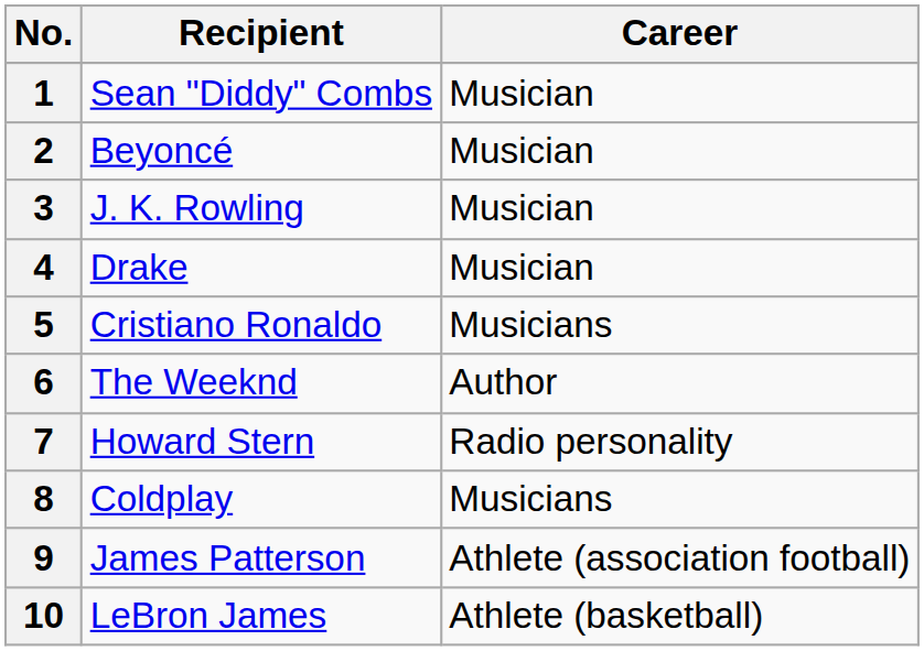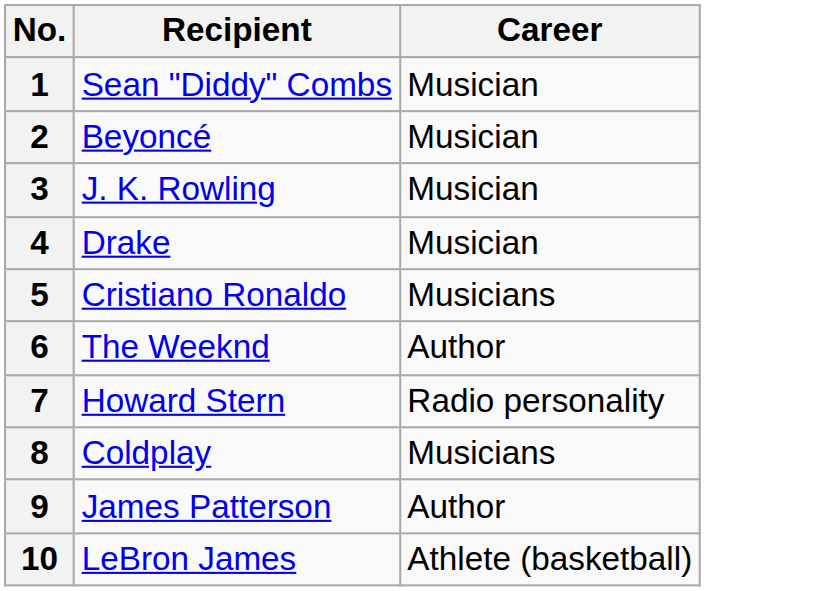 <table class="wikitable plainrowheaders">
 <tr>
 <th scope="col">No.</th>
 <th scope="col">Recipient</th>
 <th scope="col">Career</th>
 </tr>
 <tr>
 </tr>
 <tr>
 <th scope="row">1</th>
 <td> <a href='#'>Sean "Diddy" Combs</a></td>
 <td>Musician</td>
 </tr>
 <tr>
 <th scope="row">2</th>
 <td> <a href='#'>Beyoncé</a></td>
 <td>Musician</td>
 </tr>
 <tr>
 <th scope="row">3</th>
 <td> <a href='#'>J. K. Rowling</a></td>
 <td>Musician</td>
 </tr>
 <tr>
 <th scope="row">4</th>
 <td> <a href='#'>Drake</a></td>
 <td>Musician</td>
 </tr>
 <tr>
 <th scope="row">5</th>
 <td> <a href='#'>Cristiano Ronaldo</a></td>
 <td>Musicians</td>
 </tr>
 <tr>
 <th scope="row">6</th>
 <td> <a href='#'>The Weeknd</a></td>
 <td>Author</td>
 </tr>
 <tr>
 <th scope="row">7</th>
 <td> <a href='#'>Howard Stern</a></td>
 <td>Radio personality</td>
 </tr>
 <tr>
 <th scope="row">8</th>
 <td> <a href='#'>Coldplay</a></td>
 <td>Musicians</td>
 </tr>
 <tr>
 <th scope="row">9</th>
 <td> <a href='#'>James Patterson</a></td>
-<td>Athlete (association football)</td>
+<td>Author</td>
 </tr>
 <tr>
 <th scope="row">10</th>
 <td> <a href='#'>LeBron James</a></td>
 <td>Athlete (basketball)</td>
 </tr>
 </table>
